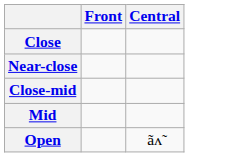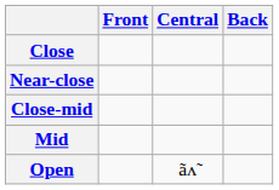 <table class="wikitable" style="text-align:center">
 <tr>
 <th></th>
 <th><a href='#'>Front</a></th>
 <th><a href='#'>Central</a></th>
+<th><a href='#'>Back</a></th>
 </tr>
 <tr>
 <th><a href='#'>Close</a></th>
 <td> </td>
 <td></td>
+<td> </td>
 </tr>
 <tr>
 <th><a href='#'>Near-close</a></th>
+<td></td>
 <td></td>
 <td></td>
 </tr>
 <tr>
 <th><a href='#'>Close-mid</a></th>
 <td> </td>
 <td></td>
+<td> </td>
 </tr>
 <tr>
 <th><a href='#'>Mid</a></th>
 <td></td>
 <td> </td>
+<td></td>
 </tr>
 <tr>
 <th><a href='#'>Open</a></th>
 <td></td>
 <td> ãʌ̃</td>
+<td></td>
 </tr>
 </table>
